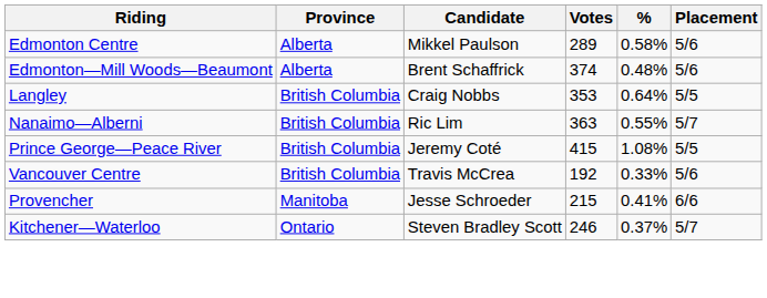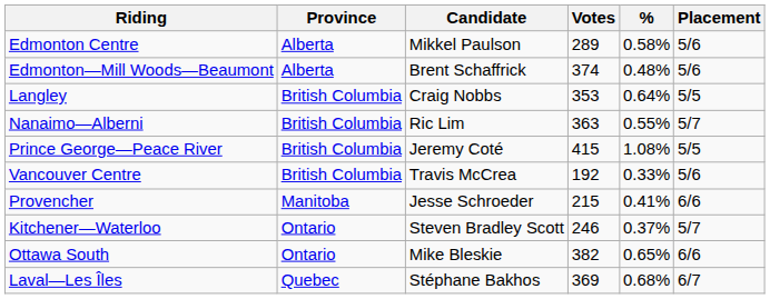 <table class="wikitable">
 <tr>
 <th>Riding</th>
 <th>Province</th>
 <th>Candidate</th>
 <th>Votes</th>
 <th>%</th>
 <th>Placement</th>
 </tr>
 <tr>
 <td><a href='#'>Edmonton Centre</a></td>
 <td><a href='#'>Alberta</a></td>
 <td>Mikkel Paulson</td>
 <td>289</td>
 <td>0.58%</td>
 <td>5/6</td>
 </tr>
 <tr>
 <td><a href='#'>Edmonton—Mill Woods—Beaumont</a></td>
 <td><a href='#'>Alberta</a></td>
 <td>Brent Schaffrick</td>
 <td>374</td>
 <td>0.48%</td>
 <td>5/6</td>
 </tr>
 <tr>
 <td><a href='#'>Langley</a></td>
 <td><a href='#'>British Columbia</a></td>
 <td>Craig Nobbs</td>
 <td>353</td>
 <td>0.64%</td>
 <td>5/5</td>
 </tr>
 <tr>
 <td><a href='#'>Nanaimo—Alberni</a></td>
 <td><a href='#'>British Columbia</a></td>
 <td>Ric Lim</td>
 <td>363</td>
 <td>0.55%</td>
 <td>5/7</td>
 </tr>
 <tr>
 <td><a href='#'>Prince George—Peace River</a></td>
 <td><a href='#'>British Columbia</a></td>
 <td>Jeremy Coté</td>
 <td>415</td>
 <td>1.08%</td>
 <td>5/5</td>
 </tr>
 <tr>
 <td><a href='#'>Vancouver Centre</a></td>
 <td><a href='#'>British Columbia</a></td>
 <td>Travis McCrea</td>
 <td>192</td>
 <td>0.33%</td>
 <td>5/6</td>
 </tr>
 <tr>
 <td><a href='#'>Provencher</a></td>
 <td><a href='#'>Manitoba</a></td>
 <td>Jesse Schroeder</td>
 <td>215</td>
 <td>0.41%</td>
 <td>6/6</td>
 </tr>
 <tr>
 <td><a href='#'>Kitchener—Waterloo</a></td>
 <td><a href='#'>Ontario</a></td>
 <td>Steven Bradley Scott</td>
 <td>246</td>
 <td>0.37%</td>
 <td>5/7</td>
 </tr>
+<tr>
+<td><a href='#'>Ottawa South</a></td>
+<td><a href='#'>Ontario</a></td>
+<td>Mike Bleskie</td>
+<td>382</td>
+<td>0.65%</td>
+<td>6/6</td>
+</tr>
+<tr>
+<td><a href='#'>Laval—Les Îles</a></td>
+<td><a href='#'>Quebec</a></td>
+<td>Stéphane Bakhos</td>
+<td>369</td>
+<td>0.68%</td>
+<td>6/7</td>
+</tr>
 </table>
